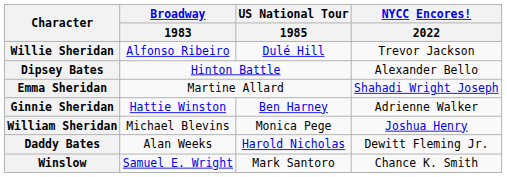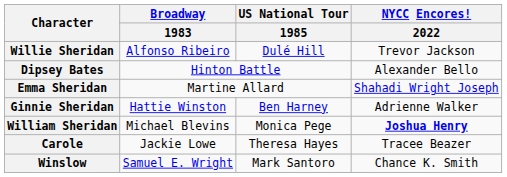 <table class="wikitable">
 <tr>
 <th rowspan=2>Character</th>
 <th><a href='#'>Broadway</a></th>
 <th>US National Tour</th>
 <th><a href='#'>NYCC</a> <a href='#'>Encores!</a></th>
 </tr>
 <tr>
 <th>1983</th>
 <th>1985</th>
 <th>2022</th>
 </tr>
 <tr>
 <th>Willie Sheridan</th>
 <td align=center><a href='#'>Alfonso Ribeiro</a></td>
 <td align=center><a href='#'>Dulé Hill</a></td>
 <td align=center>Trevor Jackson</td>
 </tr>
 <tr>
 <th>Dipsey Bates</th>
 <td colspan='2' align=center><a href='#'>Hinton Battle</a></td>
 <td align=center>Alexander Bello</td>
 </tr>
 <tr>
 <th>Emma Sheridan</th>
 <td colspan='2' align=center>Martine Allard</td>
 <td align=center><a href='#'>Shahadi Wright Joseph</a></td>
 </tr>
 <tr>
 <th>Ginnie Sheridan</th>
 <td align=center><a href='#'>Hattie Winston</a></td>
 <td align=center><a href='#'>Ben Harney</a></td>
 <td align=center>Adrienne Walker</td>
 </tr>
 <tr>
 <th>William Sheridan</th>
 <td align=center>Michael Blevins</td>
 <td align=center>Monica Pege</td>
-<td align=center><a href='#'>Joshua Henry</a></td>
+<td align=center><strong><a href='#'>Joshua Henry</a></strong></td>
 </tr>
 <tr>
-<th>Daddy Bates</th>
-<td align=center>Alan Weeks</td>
-<td align=center><a href='#'>Harold Nicholas</a></td>
-<td align=center>Dewitt Fleming Jr.</td>
+<th>Carole</th>
+<td align=center>Jackie Lowe</td>
+<td align=center>Theresa Hayes</td>
+<td align=center>Tracee Beazer</td>
 </tr>
 <tr>
 <th>Winslow</th>
 <td align=center><a href='#'>Samuel E. Wright</a></td>
 <td align=center>Mark Santoro</td>
 <td align=center>Chance K. Smith</td>
 </tr>
 </table>
